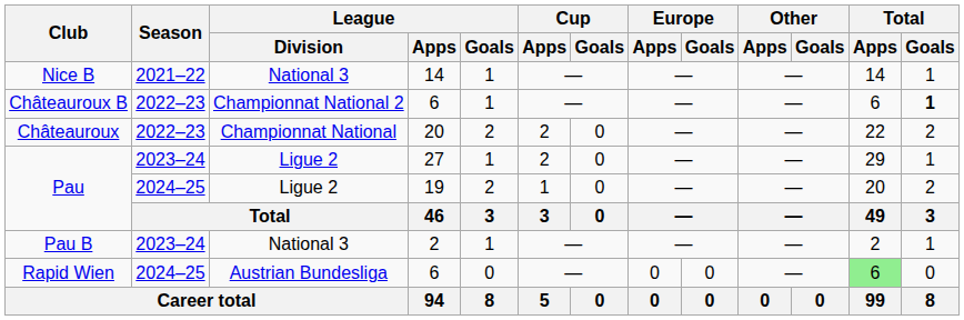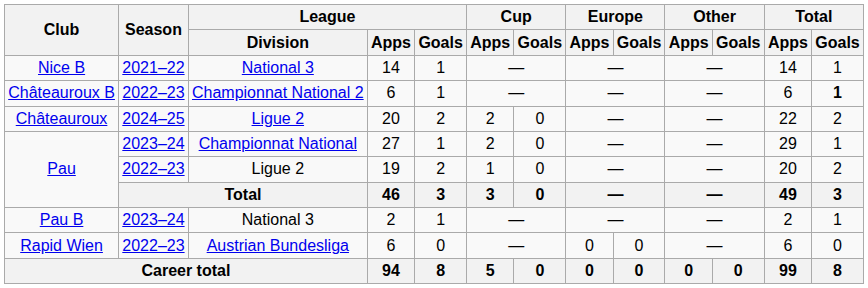 <table class="wikitable" style="text-align:center">
 <tr>
 <th rowspan="2">Club</th>
 <th rowspan="2">Season</th>
 <th colspan="3">League</th>
 <th colspan="2">Cup</th>
 <th colspan="2">Europe</th>
 <th colspan="2">Other</th>
 <th colspan="2">Total</th>
 </tr>
 <tr>
 <th>Division</th>
 <th>Apps</th>
 <th>Goals</th>
 <th>Apps</th>
 <th>Goals</th>
 <th>Apps</th>
 <th>Goals</th>
 <th>Apps</th>
 <th>Goals</th>
 <th>Apps</th>
 <th>Goals</th>
 </tr>
 <tr>
 <td><a href='#'>Nice B</a></td>
 <td><a href='#'>2021–22</a></td>
 <td><a href='#'>National 3</a></td>
 <td>14</td>
 <td>1</td>
 <td colspan="2">—</td>
 <td colspan="2">—</td>
 <td colspan="2">—</td>
 <td>14</td>
 <td>1</td>
 </tr>
 <tr>
 <td><a href='#'>Châteauroux B</a></td>
 <td><a href='#'>2022–23</a></td>
 <td><a href='#'>Championnat National 2</a></td>
 <td>6</td>
 <td>1</td>
 <td colspan="2">—</td>
 <td colspan="2">—</td>
 <td colspan="2">—</td>
 <td>6</td>
 <td><strong>1</strong></td>
 </tr>
 <tr>
 <td><a href='#'>Châteauroux</a></td>
-<td><a href='#'>2022–23</a></td>
-<td><a href='#'>Championnat National</a></td>
+<td><a href='#'>2024–25</a></td>
+<td><a href='#'>Ligue 2</a></td>
 <td>20</td>
 <td>2</td>
 <td>2</td>
 <td>0</td>
 <td colspan="2">—</td>
 <td colspan="2">—</td>
 <td>22</td>
 <td>2</td>
 </tr>
 <tr>
 <td rowspan="3"><a href='#'>Pau</a></td>
 <td><a href='#'>2023–24</a></td>
-<td><a href='#'>Ligue 2</a></td>
+<td><a href='#'>Championnat National</a></td>
 <td>27</td>
 <td>1</td>
 <td>2</td>
 <td>0</td>
 <td colspan="2">—</td>
 <td colspan="2">—</td>
 <td>29</td>
 <td>1</td>
 </tr>
 <tr>
-<td><a href='#'>2024–25</a></td>
+<td><a href='#'>2022–23</a></td>
 <td>Ligue 2</td>
 <td>19</td>
 <td>2</td>
 <td>1</td>
 <td>0</td>
 <td colspan="2">—</td>
 <td colspan="2">—</td>
 <td>20</td>
 <td>2</td>
 </tr>
 <tr>
 <th colspan="2">Total</th>
 <th>46</th>
 <th>3</th>
 <th>3</th>
 <th>0</th>
 <th colspan="2">—</th>
 <th colspan="2">—</th>
 <th>49</th>
 <th>3</th>
 </tr>
 <tr>
 <td><a href='#'>Pau B</a></td>
 <td><a href='#'>2023–24</a></td>
 <td>National 3</td>
 <td>2</td>
 <td>1</td>
 <td colspan="2">—</td>
 <td colspan="2">—</td>
 <td colspan="2">—</td>
 <td>2</td>
 <td>1</td>
 </tr>
 <tr>
 <td><a href='#'>Rapid Wien</a></td>
-<td><a href='#'>2024–25</a></td>
+<td><a href='#'>2022–23</a></td>
 <td><a href='#'>Austrian Bundesliga</a></td>
 <td>6</td>
 <td>0</td>
 <td colspan="2">—</td>
 <td>0</td>
 <td>0</td>
 <td colspan="2">—</td>
-<td style="background: lightgreen;">6</td>
+<td>6</td>
 <td>0</td>
 </tr>
 <tr>
 <th colspan="3">Career total</th>
 <th>94</th>
 <th>8</th>
 <th>5</th>
 <th>0</th>
 <th>0</th>
 <th>0</th>
 <th>0</th>
 <th>0</th>
 <th>99</th>
 <th>8</th>
 </tr>
 </table>
